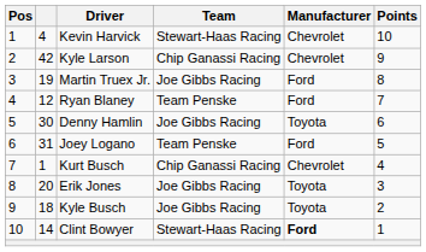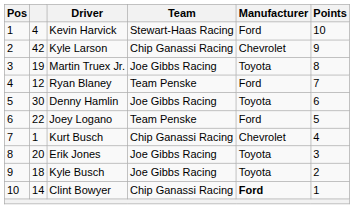 <table class="wikitable" style="font-size:98%">
 <tr>
 <th>Pos</th>
 <th></th>
 <th>Driver</th>
 <th>Team</th>
 <th>Manufacturer</th>
 <th>Points</th>
 </tr>
 <tr>
 <td>1</td>
 <td>4</td>
 <td>Kevin Harvick</td>
 <td>Stewart-Haas Racing</td>
-<td>Chevrolet</td>
+<td>Ford</td>
 <td>10</td>
 </tr>
 <tr>
 <td>2</td>
 <td>42</td>
 <td>Kyle Larson</td>
 <td>Chip Ganassi Racing</td>
 <td>Chevrolet</td>
 <td>9</td>
 </tr>
 <tr>
 <td>3</td>
 <td>19</td>
 <td>Martin Truex Jr.</td>
 <td>Joe Gibbs Racing</td>
-<td>Ford</td>
+<td>Toyota</td>
 <td>8</td>
 </tr>
 <tr>
 <td>4</td>
 <td>12</td>
 <td>Ryan Blaney</td>
 <td>Team Penske</td>
 <td>Ford</td>
 <td>7</td>
 </tr>
 <tr>
 <td>5</td>
 <td>30</td>
 <td>Denny Hamlin</td>
 <td>Joe Gibbs Racing</td>
 <td>Toyota</td>
 <td>6</td>
 </tr>
 <tr>
 <td>6</td>
-<td>31</td>
+<td>22</td>
 <td>Joey Logano</td>
 <td>Team Penske</td>
 <td>Ford</td>
 <td>5</td>
 </tr>
 <tr>
 <td>7</td>
 <td>1</td>
 <td>Kurt Busch</td>
 <td>Chip Ganassi Racing</td>
 <td>Chevrolet</td>
 <td>4</td>
 </tr>
 <tr>
 <td>8</td>
 <td>20</td>
 <td>Erik Jones</td>
 <td>Joe Gibbs Racing</td>
 <td>Toyota</td>
 <td>3</td>
 </tr>
 <tr>
 <td>9</td>
 <td>18</td>
 <td>Kyle Busch</td>
 <td>Joe Gibbs Racing</td>
 <td>Toyota</td>
 <td>2</td>
 </tr>
 <tr>
 <td>10</td>
 <td>14</td>
 <td>Clint Bowyer</td>
-<td>Stewart-Haas Racing</td>
+<td>Chip Ganassi Racing</td>
 <td><strong>Ford</strong></td>
 <td>1</td>
 </tr>
 <tr>
 <th colspan="6"></th>
 </tr>
 </table>
